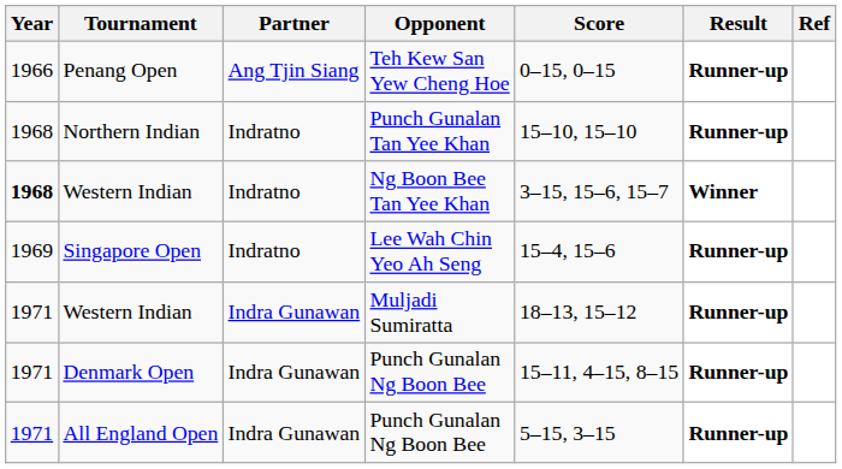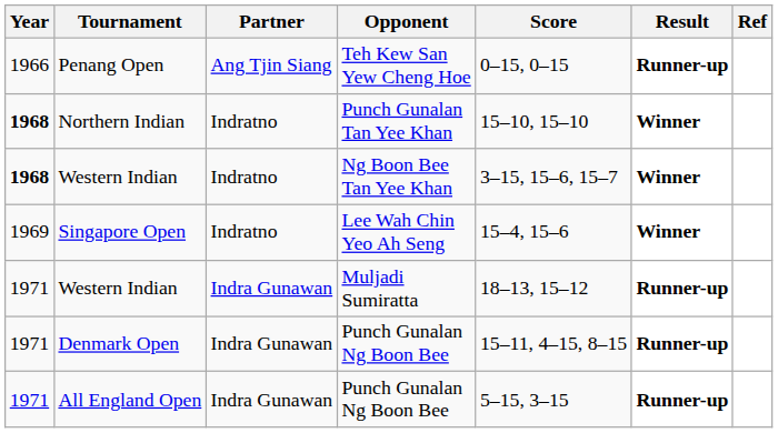 <table class="sortable wikitable" style="font-size: 90%;">
 <tr>
 <th>Year</th>
 <th>Tournament</th>
 <th>Partner</th>
 <th>Opponent</th>
 <th>Score</th>
 <th>Result</th>
 <th>Ref</th>
 </tr>
 <tr>
 <td align="center">1966</td>
 <td align="left">Penang Open</td>
 <td align="left"> <a href='#'>Ang Tjin Siang</a></td>
 <td align="left"> <a href='#'>Teh Kew San</a><br> <a href='#'>Yew Cheng Hoe</a></td>
 <td align="left">0–15, 0–15</td>
 <td style="text-align:left; background:white"> <strong>Runner-up</strong></td>
 <td style="text-align:center; background:white"></td>
 </tr>
 <tr>
-<td align="center">1968</td>
+<td align="center"><strong>1968</strong></td>
 <td align="left">Northern Indian</td>
 <td align="left"> Indratno</td>
 <td align="left"> <a href='#'>Punch Gunalan</a><br> <a href='#'>Tan Yee Khan</a></td>
 <td align="left">15–10, 15–10</td>
-<td style="text-align:left; background:white"> <strong>Runner-up</strong></td>
+<td style="text-align:left; background:white"> <strong>Winner</strong></td>
 <td style="text-align:center; background:white"></td>
 </tr>
 <tr>
 <td align="center"><strong>1968</strong></td>
 <td align="left">Western Indian</td>
 <td align="left"> Indratno</td>
 <td align="left"> <a href='#'>Ng Boon Bee</a><br> <a href='#'>Tan Yee Khan</a></td>
 <td align="left">3–15, 15–6, 15–7</td>
 <td style="text-align:left; background:white"> <strong>Winner</strong></td>
 <td style="text-align:center; background:white"></td>
 </tr>
 <tr>
 <td align="center">1969</td>
 <td align="left"><a href='#'>Singapore Open</a></td>
 <td align="left"> Indratno</td>
 <td align="left"> <a href='#'>Lee Wah Chin</a><br> <a href='#'>Yeo Ah Seng</a></td>
 <td align="left">15–4, 15–6</td>
-<td style="text-align:left; background:white"> <strong>Runner-up</strong></td>
+<td style="text-align:left; background:white"> <strong>Winner</strong></td>
 <td style="text-align:center; background:white"></td>
 </tr>
 <tr>
 <td align="center">1971</td>
 <td align="left">Western Indian</td>
 <td align="left"> <a href='#'>Indra Gunawan</a></td>
 <td align="left"> <a href='#'>Muljadi</a><br> Sumiratta</td>
 <td align="left">18–13, 15–12</td>
 <td style="text-align:left; background:white"> <strong>Runner-up</strong></td>
 <td style="text-align:center; background:white"></td>
 </tr>
 <tr>
 <td align="center">1971</td>
 <td align="left"><a href='#'>Denmark Open</a></td>
 <td align="left"> Indra Gunawan</td>
 <td align="left"> Punch Gunalan<br> <a href='#'>Ng Boon Bee</a></td>
 <td align="left">15–11, 4–15, 8–15</td>
 <td style="text-align:left; background:white"> <strong>Runner-up</strong></td>
 <td style="text-align:center; background:white"></td>
 </tr>
 <tr>
 <td align="center"><a href='#'>1971</a></td>
 <td align="left"><a href='#'>All England Open</a></td>
 <td align="left"> Indra Gunawan</td>
 <td align="left"> Punch Gunalan<br> Ng Boon Bee</td>
 <td align="left">5–15, 3–15</td>
 <td style="text-align:left; background:white"> <strong>Runner-up</strong></td>
 <td style="text-align:center; background:white"></td>
 </tr>
 </table>
